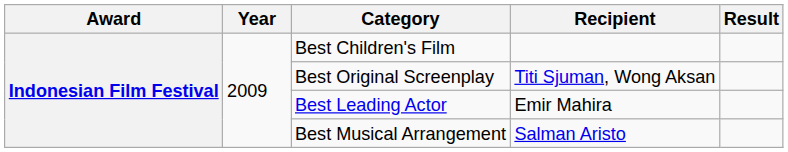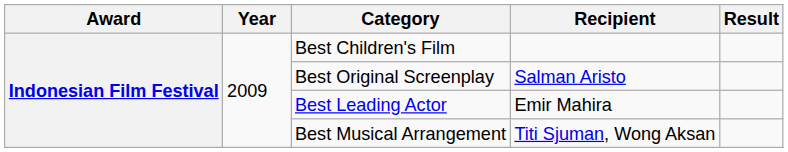 <table class="wikitable sortable" style="font-size: 95%;">
 <tr>
 <th scope="col">Award</th>
 <th scope="col"; width=50>Year</th>
 <th scope="col">Category</th>
 <th scope="col">Recipient</th>
 <th scope="col">Result</th>
 </tr>
 <tr>
 <th scope="row" rowspan="4"><a href='#'>Indonesian Film Festival</a></th>
 <td rowspan="4">2009</td>
 <td>Best Children's Film</td>
 <td></td>
 <td></td>
 </tr>
 <tr>
 <td>Best Original Screenplay</td>
-<td><a href='#'>Titi Sjuman</a>, Wong Aksan</td>
+<td><a href='#'>Salman Aristo</a></td>
 <td></td>
 </tr>
 <tr>
 <td><a href='#'>Best Leading Actor</a></td>
 <td>Emir Mahira</td>
 <td></td>
 </tr>
 <tr>
 <td>Best Musical Arrangement</td>
-<td><a href='#'>Salman Aristo</a></td>
+<td><a href='#'>Titi Sjuman</a>, Wong Aksan</td>
 <td></td>
 </tr>
 </table>
